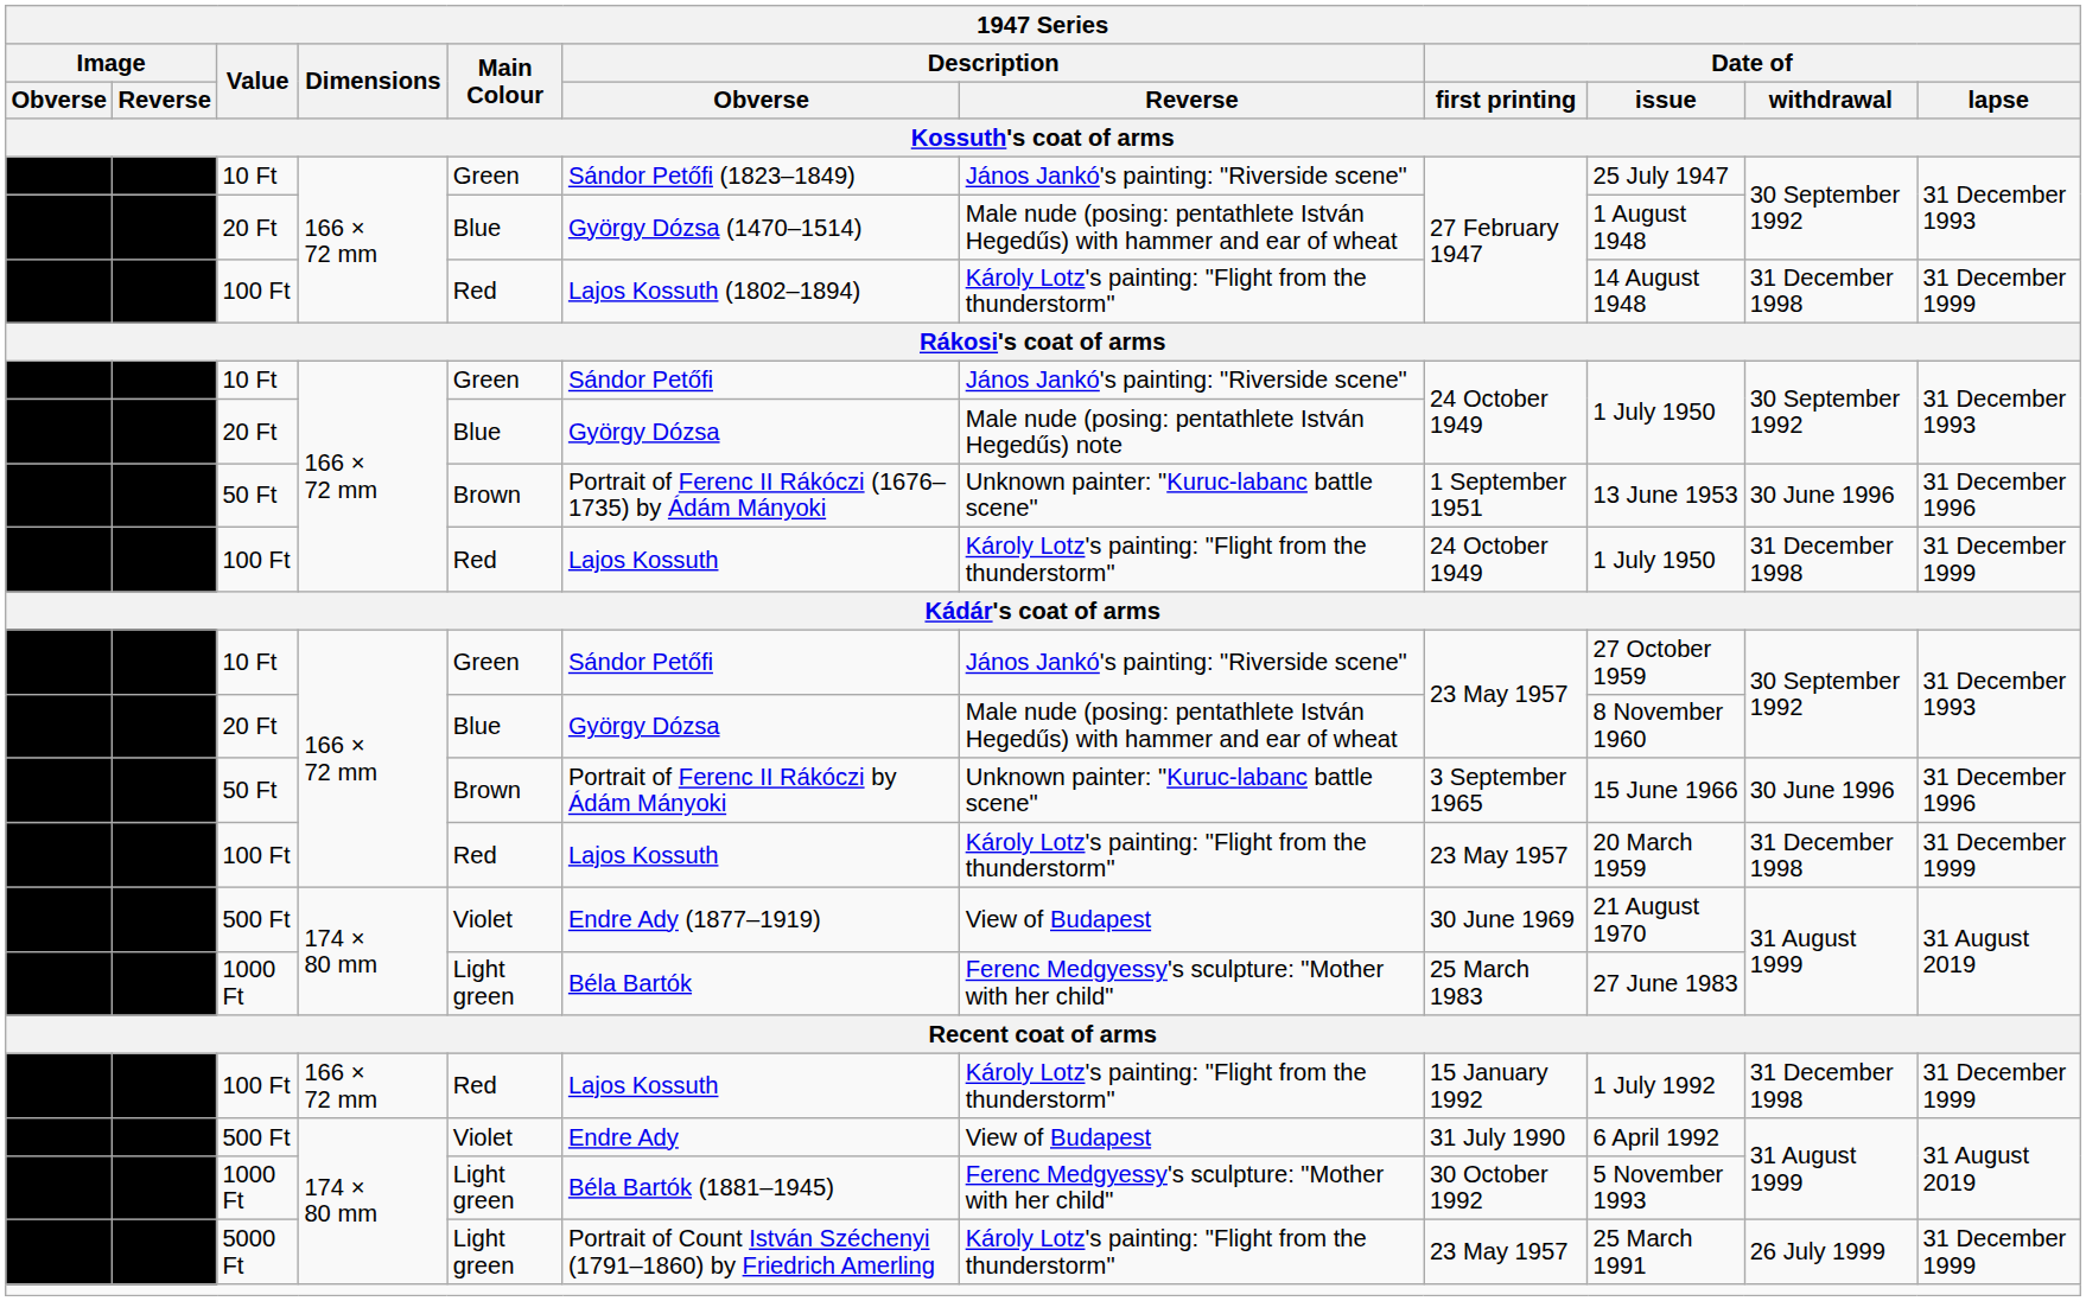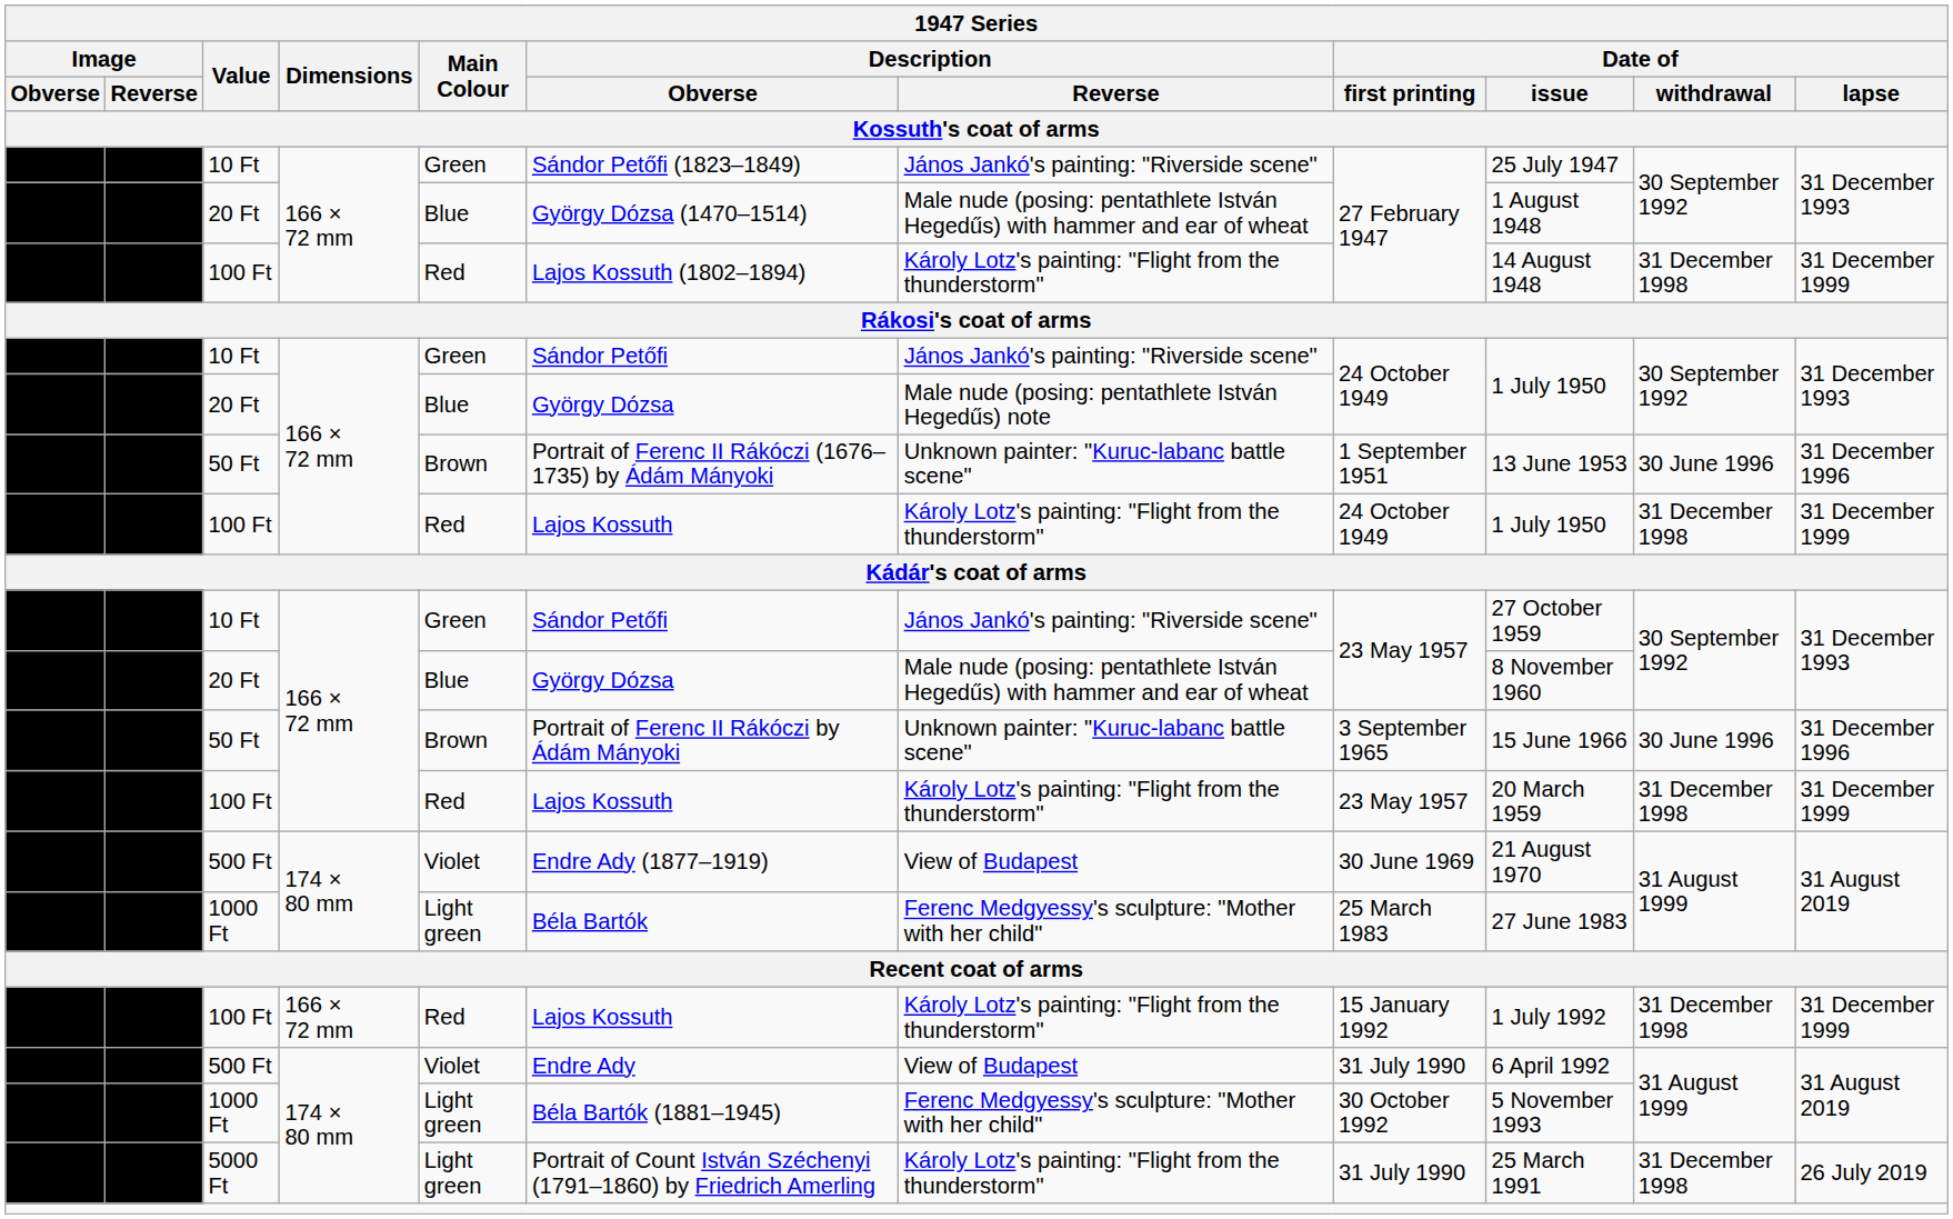 <table class="wikitable" style="font-size: 90%">
 <tr>
 <th colspan="11">1947 Series</th>
 </tr>
 <tr>
 <th colspan="2">Image</th>
 <th rowspan="2">Value</th>
 <th rowspan="2">Dimensions</th>
 <th rowspan="2">Main Colour</th>
 <th colspan="2">Description</th>
 <th colspan="4">Date of</th>
 </tr>
 <tr>
 <th>Obverse</th>
 <th>Reverse</th>
 <th>Obverse</th>
 <th>Reverse</th>
 <th>first printing</th>
 <th>issue</th>
 <th>withdrawal</th>
 <th>lapse</th>
 </tr>
 <tr>
 <th colspan="11"><a href='#'>Kossuth</a>'s coat of arms</th>
 </tr>
 <tr>
 <td align="center" bgcolor="#000000"></td>
 <td align="center" bgcolor="#000000"></td>
 <td>10 Ft</td>
 <td rowspan="3">166 × 72 mm</td>
 <td>Green</td>
 <td><a href='#'>Sándor Petőfi</a> (1823–1849)</td>
 <td><a href='#'>János Jankó</a>'s painting: "Riverside scene"</td>
 <td rowspan="3">27 February 1947</td>
 <td>25 July 1947</td>
 <td rowspan="2">30 September 1992</td>
 <td rowspan="2">31 December 1993</td>
 </tr>
 <tr>
 <td align="center" bgcolor="#000000"></td>
 <td align="center" bgcolor="#000000"></td>
 <td>20 Ft</td>
 <td>Blue</td>
 <td><a href='#'>György Dózsa</a> (1470–1514)</td>
 <td>Male nude (posing: pentathlete István Hegedűs) with hammer and ear of wheat</td>
 <td>1 August 1948</td>
 </tr>
 <tr>
 <td align="center" bgcolor="#000000"></td>
 <td align="center" bgcolor="#000000"></td>
 <td>100 Ft</td>
 <td>Red</td>
 <td><a href='#'>Lajos Kossuth</a> (1802–1894)</td>
 <td><a href='#'>Károly Lotz</a>'s painting: "Flight from the thunderstorm"</td>
 <td>14 August 1948</td>
 <td>31 December 1998</td>
 <td>31 December 1999</td>
 </tr>
 <tr>
 <th colspan="11"><a href='#'>Rákosi</a>'s coat of arms</th>
 </tr>
 <tr>
 <td align="center" bgcolor="#000000"></td>
 <td align="center" bgcolor="#000000"></td>
 <td>10 Ft</td>
 <td rowspan="4">166 × 72 mm</td>
 <td>Green</td>
 <td><a href='#'>Sándor Petőfi</a></td>
 <td><a href='#'>János Jankó</a>'s painting: "Riverside scene"</td>
 <td rowspan="2">24 October 1949</td>
 <td rowspan="2">1 July 1950</td>
 <td rowspan="2">30 September 1992</td>
 <td rowspan="2">31 December 1993</td>
 </tr>
 <tr>
 <td align="center" bgcolor="#000000"></td>
 <td align="center" bgcolor="#000000"></td>
 <td>20 Ft</td>
 <td>Blue</td>
 <td><a href='#'>György Dózsa</a></td>
 <td>Male nude (posing: pentathlete István Hegedűs) note</td>
 </tr>
 <tr>
 <td align="center" bgcolor="#000000"></td>
 <td align="center" bgcolor="#000000"></td>
 <td>50 Ft</td>
 <td>Brown</td>
 <td>Portrait of <a href='#'>Ferenc II Rákóczi</a> (1676–1735) by <a href='#'>Ádám Mányoki</a></td>
 <td>Unknown painter: "<a href='#'>Kuruc-labanc</a> battle scene"</td>
 <td>1 September 1951</td>
 <td>13 June 1953</td>
 <td>30 June 1996</td>
 <td>31 December 1996</td>
 </tr>
 <tr>
 <td align="center" bgcolor="#000000"></td>
 <td align="center" bgcolor="#000000"></td>
 <td>100 Ft</td>
 <td>Red</td>
 <td><a href='#'>Lajos Kossuth</a></td>
 <td><a href='#'>Károly Lotz</a>'s painting: "Flight from the thunderstorm"</td>
 <td>24 October 1949</td>
 <td>1 July 1950</td>
 <td>31 December 1998</td>
 <td>31 December 1999</td>
 </tr>
 <tr>
 <th colspan="11"><a href='#'>Kádár</a>'s coat of arms</th>
 </tr>
 <tr>
 <td align="center" bgcolor="#000000"></td>
 <td align="center" bgcolor="#000000"></td>
 <td>10 Ft</td>
 <td rowspan="4">166 × 72 mm</td>
 <td>Green</td>
 <td><a href='#'>Sándor Petőfi</a></td>
 <td><a href='#'>János Jankó</a>'s painting: "Riverside scene"</td>
 <td rowspan="2">23 May 1957</td>
 <td>27 October 1959</td>
 <td rowspan="2">30 September 1992</td>
 <td rowspan="2">31 December 1993</td>
 </tr>
 <tr>
 <td align="center" bgcolor="#000000"></td>
 <td align="center" bgcolor="#000000"></td>
 <td>20 Ft</td>
 <td>Blue</td>
 <td><a href='#'>György Dózsa</a></td>
 <td>Male nude (posing: pentathlete István Hegedűs) with hammer and ear of wheat</td>
 <td>8 November 1960</td>
 </tr>
 <tr>
 <td align="center" bgcolor="#000000"></td>
 <td align="center" bgcolor="#000000"></td>
 <td>50 Ft</td>
 <td>Brown</td>
 <td>Portrait of <a href='#'>Ferenc II Rákóczi</a> by <a href='#'>Ádám Mányoki</a></td>
 <td>Unknown painter: "<a href='#'>Kuruc-labanc</a> battle scene"</td>
 <td>3 September 1965</td>
 <td>15 June 1966</td>
 <td>30 June 1996</td>
 <td>31 December 1996</td>
 </tr>
 <tr>
 <td align="center" bgcolor="#000000"></td>
 <td align="center" bgcolor="#000000"></td>
 <td>100 Ft</td>
 <td>Red</td>
 <td><a href='#'>Lajos Kossuth</a></td>
 <td><a href='#'>Károly Lotz</a>'s painting: "Flight from the thunderstorm"</td>
 <td>23 May 1957</td>
 <td>20 March 1959</td>
 <td>31 December 1998</td>
 <td>31 December 1999</td>
 </tr>
 <tr>
 <td align="center" bgcolor="#000000"></td>
 <td align="center" bgcolor="#000000"></td>
 <td>500 Ft</td>
 <td rowspan="2">174 × 80 mm</td>
 <td>Violet</td>
 <td><a href='#'>Endre Ady</a> (1877–1919)</td>
 <td>View of <a href='#'>Budapest</a></td>
 <td>30 June 1969</td>
 <td>21 August 1970</td>
 <td rowspan="2">31 August 1999</td>
 <td rowspan="2">31 August 2019</td>
 </tr>
 <tr>
 <td align="center" bgcolor="#000000"></td>
 <td align="center" bgcolor="#000000"></td>
 <td>1000 Ft</td>
 <td>Light green</td>
 <td><a href='#'>Béla Bartók</a></td>
 <td><a href='#'>Ferenc Medgyessy</a>'s sculpture: "Mother with her child"</td>
 <td>25 March 1983</td>
 <td>27 June 1983</td>
 </tr>
 <tr>
 <th colspan="11">Recent coat of arms</th>
 </tr>
 <tr>
 <td align="center" bgcolor="#000000"></td>
 <td align="center" bgcolor="#000000"></td>
 <td>100 Ft</td>
 <td>166 × 72 mm</td>
 <td>Red</td>
 <td><a href='#'>Lajos Kossuth</a></td>
 <td><a href='#'>Károly Lotz</a>'s painting: "Flight from the thunderstorm"</td>
 <td>15 January 1992</td>
 <td>1 July 1992</td>
 <td>31 December 1998</td>
 <td>31 December 1999</td>
 </tr>
 <tr>
 <td align="center" bgcolor="#000000"></td>
 <td align="center" bgcolor="#000000"></td>
 <td>500 Ft</td>
 <td rowspan="3">174 × 80 mm</td>
 <td>Violet</td>
 <td><a href='#'>Endre Ady</a></td>
 <td>View of <a href='#'>Budapest</a></td>
 <td>31 July 1990</td>
 <td>6 April 1992</td>
 <td rowspan="2">31 August 1999</td>
 <td rowspan="2">31 August 2019</td>
 </tr>
 <tr>
 <td align="center" bgcolor="#000000"></td>
 <td align="center" bgcolor="#000000"></td>
 <td>1000 Ft</td>
 <td>Light green</td>
 <td><a href='#'>Béla Bartók</a> (1881–1945)</td>
 <td><a href='#'>Ferenc Medgyessy</a>'s sculpture: "Mother with her child"</td>
 <td>30 October 1992</td>
 <td>5 November 1993</td>
 </tr>
 <tr>
 <td align="center" bgcolor="#000000"></td>
 <td align="center" bgcolor="#000000"></td>
 <td>5000 Ft</td>
 <td>Light green</td>
 <td>Portrait of Count <a href='#'>István Széchenyi</a> (1791–1860) by <a href='#'>Friedrich Amerling</a></td>
 <td><a href='#'>Károly Lotz</a>'s painting: "Flight from the thunderstorm"</td>
-<td>23 May 1957</td>
+<td>31 July 1990</td>
 <td>25 March 1991</td>
-<td>26 July 1999</td>
-<td>31 December 1999</td>
+<td>31 December 1998</td>
+<td>26 July 2019</td>
 </tr>
 <tr>
 <td colspan="11"></td>
 </tr>
 </table>
